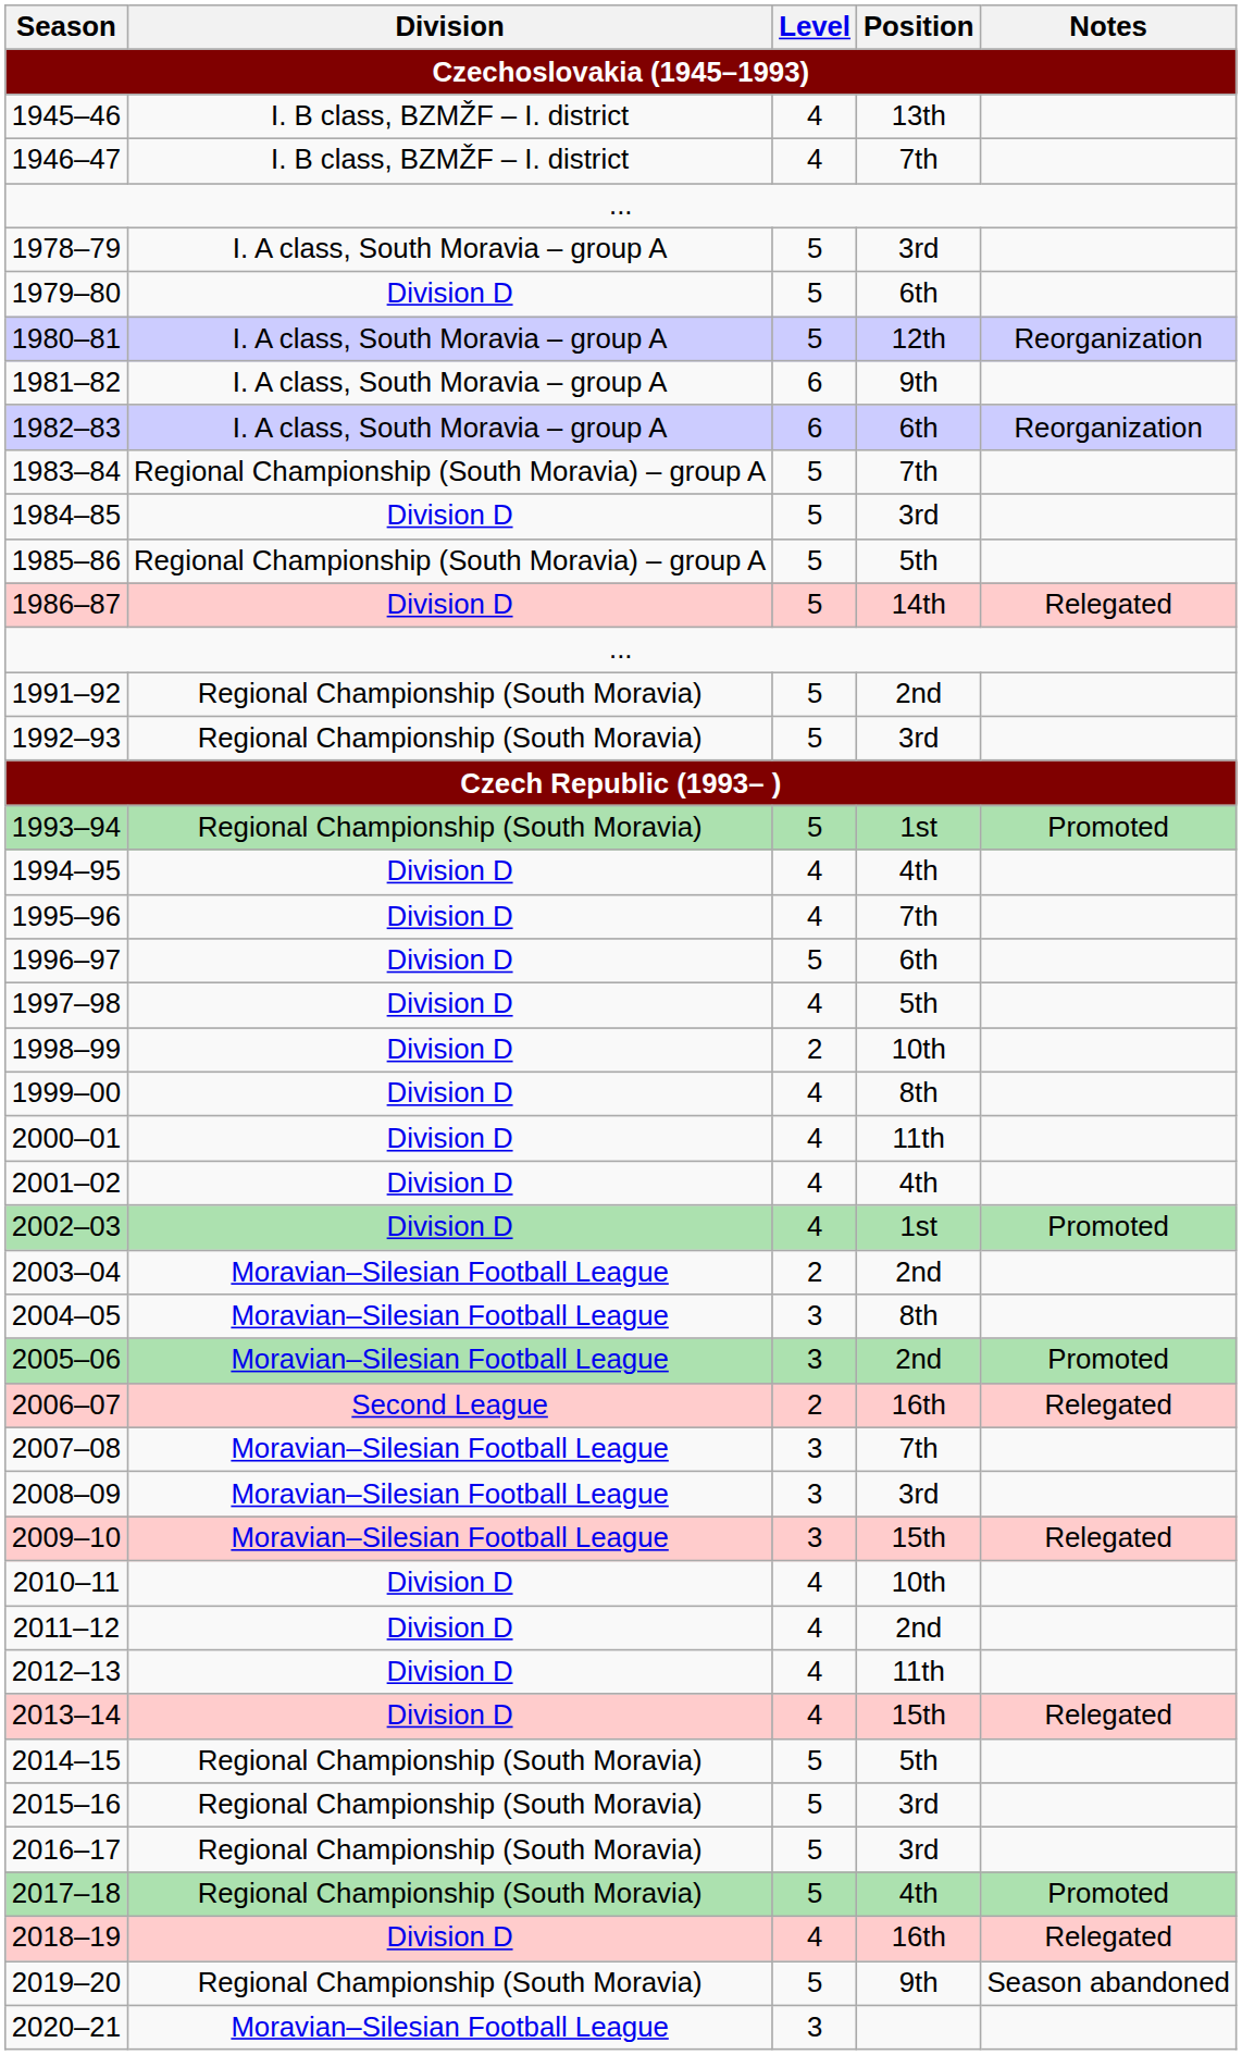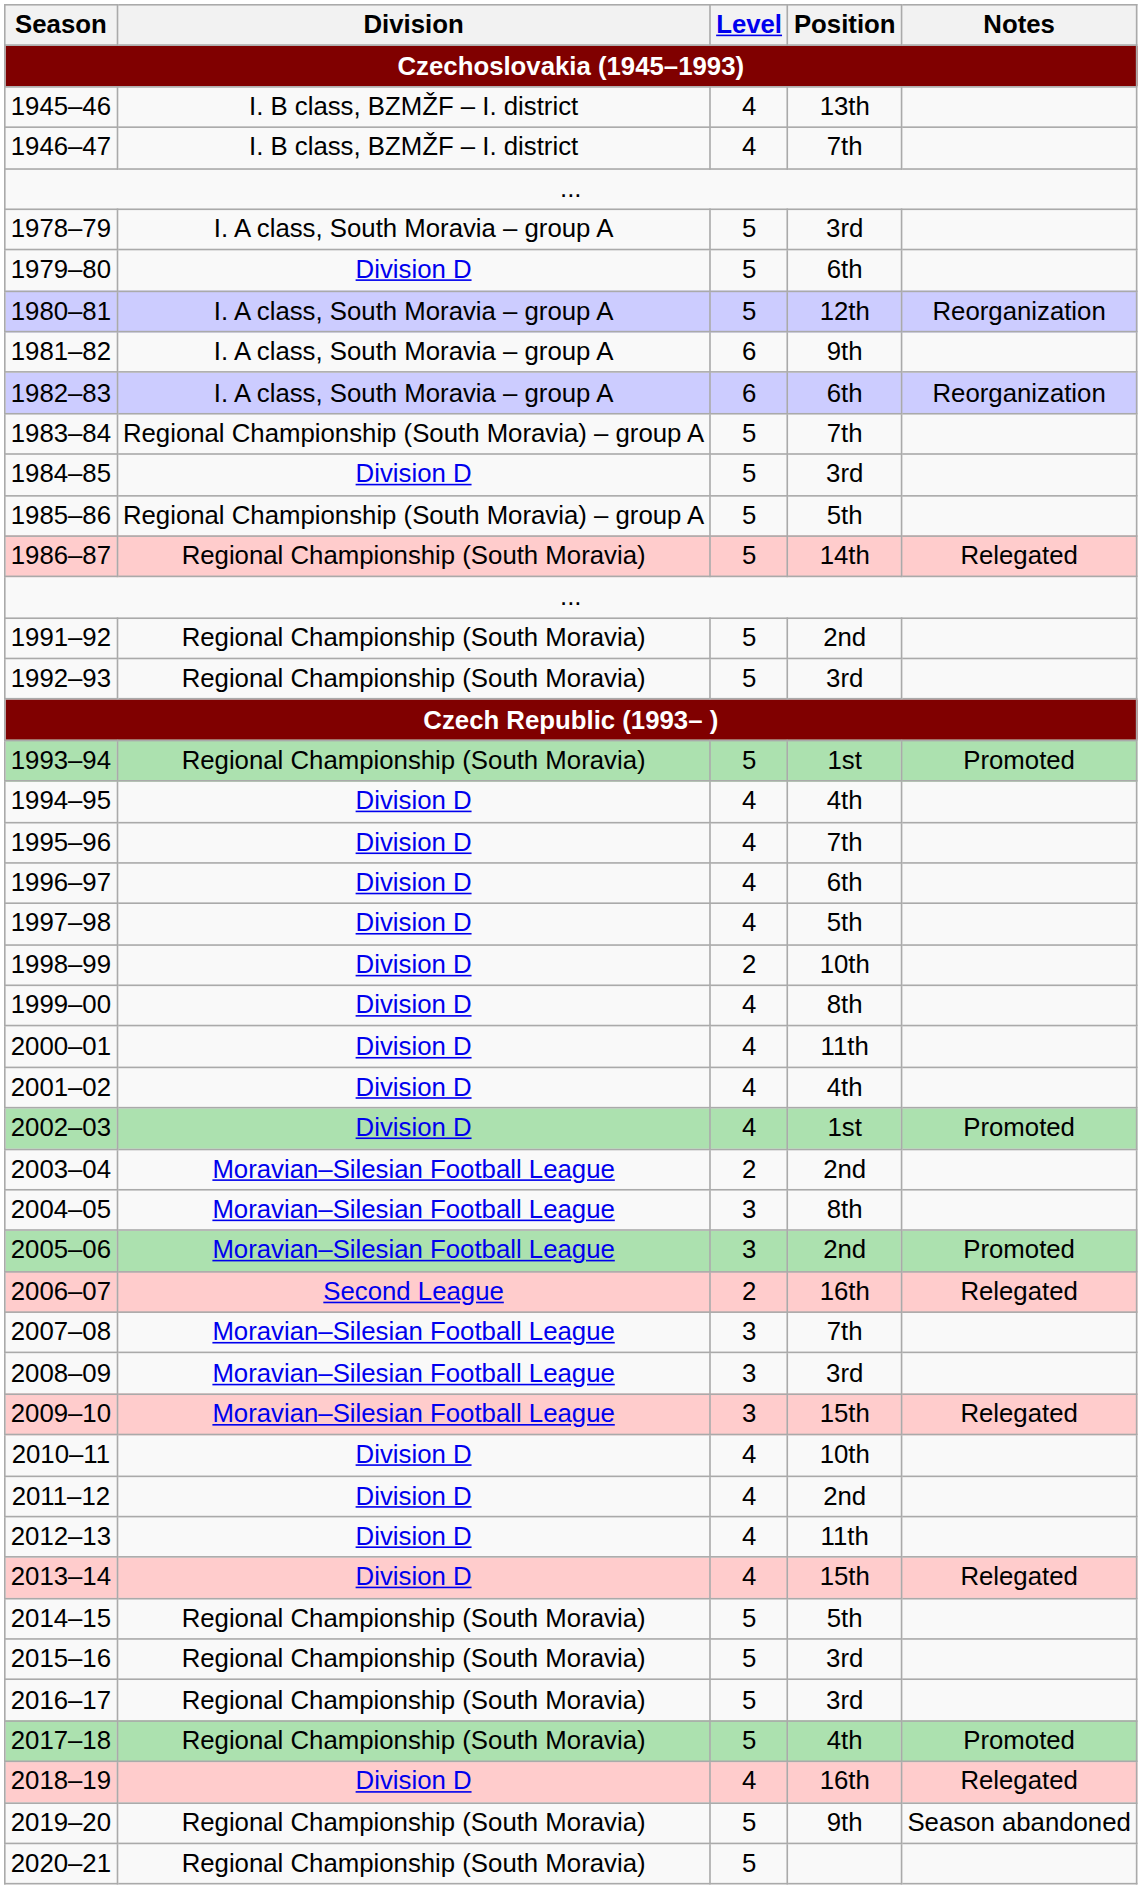 <table class="wikitable" style=text-align:center>
 <tr>
 <th>Season</th>
 <th>Division</th>
 <th><a href='#'>Level</a></th>
 <th>Position</th>
 <th>Notes</th>
 </tr>
 <tr style="background:#800000; font-weight:bold; color:#FFFFFF">
 <td colspan="5"><strong>Czechoslovakia (1945–1993)</strong></td>
 </tr>
 <tr>
 <td>1945–46</td>
 <td>I. B class, BZMŽF – I. district</td>
 <td>4</td>
 <td>13th</td>
 <td></td>
 </tr>
 <tr>
 <td>1946–47</td>
 <td>I. B class, BZMŽF – I. district</td>
 <td>4</td>
 <td>7th</td>
 <td></td>
 </tr>
 <tr>
 <td colspan=5>...</td>
 </tr>
 <tr>
 <td>1978–79</td>
 <td>I. A class, South Moravia – group A</td>
 <td>5</td>
 <td>3rd</td>
 <td></td>
 </tr>
 <tr>
 <td>1979–80</td>
 <td><a href='#'>Division D</a></td>
 <td>5</td>
 <td>6th</td>
 <td></td>
 </tr>
 <tr bgcolor=#CCCCFF>
 <td>1980–81</td>
 <td>I. A class, South Moravia – group A</td>
 <td>5</td>
 <td>12th</td>
 <td>Reorganization</td>
 </tr>
 <tr>
 <td>1981–82</td>
 <td>I. A class, South Moravia – group A</td>
 <td>6</td>
 <td>9th</td>
 <td></td>
 </tr>
 <tr bgcolor=#CCCCFF>
 <td>1982–83</td>
 <td>I. A class, South Moravia – group A</td>
 <td>6</td>
 <td>6th</td>
 <td>Reorganization</td>
 </tr>
 <tr>
 <td>1983–84</td>
 <td>Regional Championship (South Moravia) – group A</td>
 <td>5</td>
 <td>7th</td>
 <td></td>
 </tr>
 <tr>
 <td>1984–85</td>
 <td><a href='#'>Division D</a></td>
 <td>5</td>
 <td>3rd</td>
 <td></td>
 </tr>
 <tr>
 <td>1985–86</td>
 <td>Regional Championship (South Moravia) – group A</td>
 <td>5</td>
 <td>5th</td>
 <td></td>
 </tr>
 <tr bgcolor=#FFCCCC>
 <td>1986–87</td>
-<td><a href='#'>Division D</a></td>
+<td>Regional Championship (South Moravia)</td>
 <td>5</td>
 <td>14th</td>
 <td>Relegated</td>
 </tr>
 <tr>
 <td colspan=5>...</td>
 </tr>
 <tr>
 <td>1991–92</td>
 <td>Regional Championship (South Moravia)</td>
 <td>5</td>
 <td>2nd</td>
 <td></td>
 </tr>
 <tr>
 <td>1992–93</td>
 <td>Regional Championship (South Moravia)</td>
 <td>5</td>
 <td>3rd</td>
 <td></td>
 </tr>
 <tr style="background:#800000; font-weight:bold; color:#FFFFFF">
 <td colspan="5"><strong>Czech Republic (1993– )</strong></td>
 </tr>
 <tr bgcolor=#ace1af>
 <td>1993–94</td>
 <td>Regional Championship (South Moravia)</td>
 <td>5</td>
 <td>1st</td>
 <td>Promoted</td>
 </tr>
 <tr>
 <td>1994–95</td>
 <td><a href='#'>Division D</a></td>
 <td>4</td>
 <td>4th</td>
 <td></td>
 </tr>
 <tr>
 <td>1995–96</td>
 <td><a href='#'>Division D</a></td>
 <td>4</td>
 <td>7th</td>
 <td></td>
 </tr>
 <tr>
 <td>1996–97</td>
 <td><a href='#'>Division D</a></td>
-<td>5</td>
+<td>4</td>
 <td>6th</td>
 <td></td>
 </tr>
 <tr>
 <td>1997–98</td>
 <td><a href='#'>Division D</a></td>
 <td>4</td>
 <td>5th</td>
 <td></td>
 </tr>
 <tr>
 <td>1998–99</td>
 <td><a href='#'>Division D</a></td>
 <td>2</td>
 <td>10th</td>
 <td></td>
 </tr>
 <tr>
 <td>1999–00</td>
 <td><a href='#'>Division D</a></td>
 <td>4</td>
 <td>8th</td>
 <td></td>
 </tr>
 <tr>
 <td>2000–01</td>
 <td><a href='#'>Division D</a></td>
 <td>4</td>
 <td>11th</td>
 <td></td>
 </tr>
 <tr>
 <td>2001–02</td>
 <td><a href='#'>Division D</a></td>
 <td>4</td>
 <td>4th</td>
 <td></td>
 </tr>
 <tr bgcolor=#ace1af>
 <td>2002–03</td>
 <td><a href='#'>Division D</a></td>
 <td>4</td>
 <td>1st</td>
 <td>Promoted</td>
 </tr>
 <tr>
 <td>2003–04</td>
 <td><a href='#'>Moravian–Silesian Football League</a></td>
 <td>2</td>
 <td>2nd</td>
 <td></td>
 </tr>
 <tr>
 <td>2004–05</td>
 <td><a href='#'>Moravian–Silesian Football League</a></td>
 <td>3</td>
 <td>8th</td>
 <td></td>
 </tr>
 <tr bgcolor=#ace1af>
 <td>2005–06</td>
 <td><a href='#'>Moravian–Silesian Football League</a></td>
 <td>3</td>
 <td>2nd</td>
 <td>Promoted</td>
 </tr>
 <tr bgcolor=#FFCCCC>
 <td>2006–07</td>
 <td><a href='#'>Second League</a></td>
 <td>2</td>
 <td>16th</td>
 <td>Relegated</td>
 </tr>
 <tr>
 <td>2007–08</td>
 <td><a href='#'>Moravian–Silesian Football League</a></td>
 <td>3</td>
 <td>7th</td>
 <td></td>
 </tr>
 <tr>
 <td>2008–09</td>
 <td><a href='#'>Moravian–Silesian Football League</a></td>
 <td>3</td>
 <td>3rd</td>
 <td></td>
 </tr>
 <tr bgcolor=#FFCCCC>
 <td>2009–10</td>
 <td><a href='#'>Moravian–Silesian Football League</a></td>
 <td>3</td>
 <td>15th</td>
 <td>Relegated</td>
 </tr>
 <tr>
 <td>2010–11</td>
 <td><a href='#'>Division D</a></td>
 <td>4</td>
 <td>10th</td>
 <td></td>
 </tr>
 <tr>
 <td>2011–12</td>
 <td><a href='#'>Division D</a></td>
 <td>4</td>
 <td>2nd</td>
 <td></td>
 </tr>
 <tr>
 <td>2012–13</td>
 <td><a href='#'>Division D</a></td>
 <td>4</td>
 <td>11th</td>
 <td></td>
 </tr>
 <tr bgcolor=#FFCCCC>
 <td>2013–14</td>
 <td><a href='#'>Division D</a></td>
 <td>4</td>
 <td>15th</td>
 <td>Relegated</td>
 </tr>
 <tr>
 <td>2014–15</td>
 <td>Regional Championship (South Moravia)</td>
 <td>5</td>
 <td>5th</td>
 <td></td>
 </tr>
 <tr>
 <td>2015–16</td>
 <td>Regional Championship (South Moravia)</td>
 <td>5</td>
 <td>3rd</td>
 <td></td>
 </tr>
 <tr>
 <td>2016–17</td>
 <td>Regional Championship (South Moravia)</td>
 <td>5</td>
 <td>3rd</td>
 <td></td>
 </tr>
 <tr bgcolor=#ace1af>
 <td>2017–18</td>
 <td>Regional Championship (South Moravia)</td>
 <td>5</td>
 <td>4th</td>
 <td>Promoted</td>
 </tr>
 <tr bgcolor=#FFCCCC>
 <td>2018–19</td>
 <td><a href='#'>Division D</a></td>
 <td>4</td>
 <td>16th</td>
 <td>Relegated</td>
 </tr>
 <tr>
 <td>2019–20</td>
 <td>Regional Championship (South Moravia)</td>
 <td>5</td>
 <td>9th</td>
 <td>Season abandoned</td>
 </tr>
 <tr>
 <td>2020–21</td>
-<td><a href='#'>Moravian–Silesian Football League</a></td>
-<td>3</td>
+<td>Regional Championship (South Moravia)</td>
+<td>5</td>
 <td></td>
 <td></td>
 </tr>
 </table>
